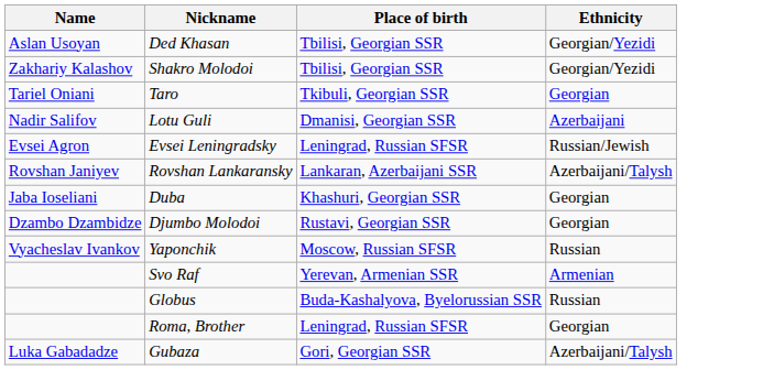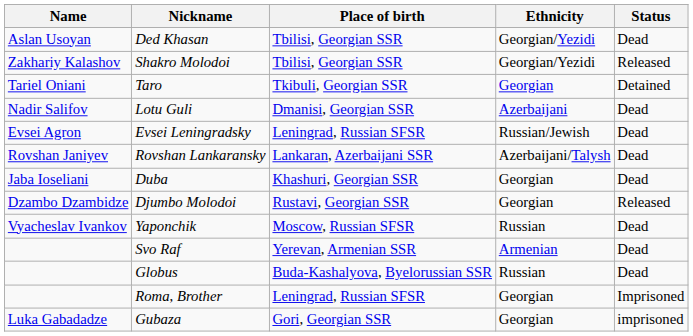 <table class="wikitable">
 <tr>
 <th>Name</th>
 <th>Nickname</th>
 <th>Place of birth</th>
 <th>Ethnicity</th>
+<th>Status</th>
 </tr>
 <tr>
 <td><a href='#'>Aslan Usoyan</a></td>
 <td><em>Ded Khasan</em></td>
 <td><a href='#'>Tbilisi</a>, <a href='#'>Georgian SSR</a></td>
 <td>Georgian/<a href='#'>Yezidi</a></td>
+<td>Dead</td>
 </tr>
 <tr>
 <td><a href='#'>Zakhariy Kalashov</a></td>
 <td><em>Shakro Molodoi</em></td>
 <td><a href='#'>Tbilisi</a>, <a href='#'>Georgian SSR</a></td>
 <td>Georgian/Yezidi</td>
+<td>Released</td>
 </tr>
 <tr>
 <td><a href='#'>Tariel Oniani</a></td>
 <td><em>Taro</em></td>
 <td><a href='#'>Tkibuli</a>, <a href='#'>Georgian SSR</a></td>
 <td><a href='#'>Georgian</a></td>
+<td>Detained</td>
 </tr>
 <tr>
 <td><a href='#'>Nadir Salifov</a></td>
 <td><em>Lotu Guli</em></td>
 <td><a href='#'>Dmanisi</a>, <a href='#'>Georgian SSR</a></td>
 <td><a href='#'>Azerbaijani</a></td>
+<td>Dead</td>
 </tr>
 <tr>
 <td><a href='#'>Evsei Agron</a></td>
 <td><em>Evsei Leningradsky</em></td>
 <td><a href='#'>Leningrad</a>, <a href='#'>Russian SFSR</a></td>
 <td>Russian/Jewish</td>
+<td>Dead</td>
 </tr>
 <tr>
 <td><a href='#'>Rovshan Janiyev</a></td>
 <td><em>Rovshan Lankaransky</em></td>
 <td><a href='#'>Lankaran</a>, <a href='#'>Azerbaijani SSR</a></td>
 <td>Azerbaijani/<a href='#'>Talysh</a></td>
+<td>Dead</td>
 </tr>
 <tr>
 <td><a href='#'>Jaba Ioseliani</a></td>
 <td><em>Duba</em></td>
 <td><a href='#'>Khashuri</a>, <a href='#'>Georgian SSR</a></td>
 <td>Georgian</td>
+<td>Dead</td>
 </tr>
 <tr>
 <td><a href='#'>Dzambo Dzambidze</a></td>
 <td><em>Djumbo Molodoi</em></td>
 <td><a href='#'>Rustavi</a>, <a href='#'>Georgian SSR</a></td>
 <td>Georgian</td>
+<td>Released</td>
 </tr>
 <tr>
 <td><a href='#'>Vyacheslav Ivankov</a></td>
 <td><em>Yaponchik</em></td>
 <td><a href='#'>Moscow</a>, <a href='#'>Russian SFSR</a></td>
 <td>Russian</td>
+<td>Dead</td>
 </tr>
 <tr>
 <td></td>
 <td><em>Svo Raf</em></td>
 <td><a href='#'>Yerevan</a>, <a href='#'>Armenian SSR</a></td>
 <td><a href='#'>Armenian</a></td>
+<td>Dead</td>
 </tr>
 <tr>
 <td></td>
 <td><em>Globus</em></td>
 <td><a href='#'>Buda-Kashalyova</a>, <a href='#'>Byelorussian SSR</a></td>
 <td>Russian</td>
+<td>Dead</td>
 </tr>
 <tr>
 <td></td>
 <td><em>Roma</em>, <em>Brother</em></td>
 <td><a href='#'>Leningrad</a>, <a href='#'>Russian SFSR</a></td>
 <td>Georgian</td>
+<td>Imprisoned</td>
 </tr>
 <tr>
 <td><a href='#'>Luka Gabadadze</a></td>
 <td><em>Gubaza</em></td>
 <td><a href='#'>Gori</a>, <a href='#'>Georgian SSR</a></td>
-<td>Azerbaijani/<a href='#'>Talysh</a></td>
+<td>Georgian</td>
+<td>imprisoned</td>
 </tr>
 </table>
